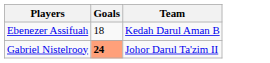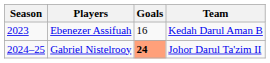 <table class="wikitable sortable" style="font-size: 85%;">
 <tr>
+<th>Season</th>
 <th>Players</th>
 <th>Goals</th>
 <th>Team</th>
 </tr>
 <tr>
+<td><a href='#'>2023</a></td>
 <td> <a href='#'>Ebenezer Assifuah</a></td>
-<td>18</td>
+<td>16</td>
 <td> <a href='#'>Kedah Darul Aman B</a></td>
 </tr>
 <tr>
+<td><a href='#'>2024–25</a></td>
 <td> <a href='#'>Gabriel Nistelrooy</a></td>
 <td style="background: lightsalmon;"><strong>24</strong></td>
 <td> <a href='#'>Johor Darul Ta'zim II</a></td>
 </tr>
 </table>
